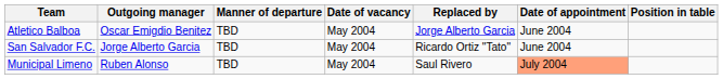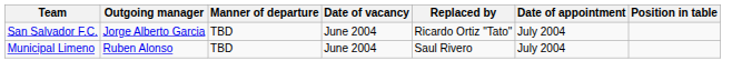 <table class="wikitable">
 <tr>
 <th>Team</th>
 <th>Outgoing manager</th>
 <th>Manner of departure</th>
 <th>Date of vacancy</th>
 <th>Replaced by</th>
 <th>Date of appointment</th>
 <th>Position in table</th>
 </tr>
 <tr>
-<td><a href='#'>Atletico Balboa</a></td>
-<td> <a href='#'>Oscar Emigdio Benitez</a></td>
-<td>TBD</td>
-<td>May 2004</td>
-<td> <a href='#'>Jorge Alberto Garcia</a></td>
-<td>June 2004</td>
-<td></td>
-</tr>
-<tr>
 <td><a href='#'>San Salvador F.C.</a></td>
 <td> <a href='#'>Jorge Alberto Garcia</a></td>
 <td>TBD</td>
-<td>May 2004</td>
+<td>June 2004</td>
 <td> Ricardo Ortiz "Tato"</td>
-<td>June 2004</td>
+<td>July 2004</td>
 <td></td>
 </tr>
 <tr>
 <td><a href='#'>Municipal Limeno</a></td>
 <td> <a href='#'>Ruben Alonso</a></td>
 <td>TBD</td>
-<td>May 2004</td>
+<td>June 2004</td>
 <td> Saul Rivero</td>
-<td style="background: lightsalmon;">July 2004</td>
+<td>July 2004</td>
 <td></td>
 </tr>
 </table>
